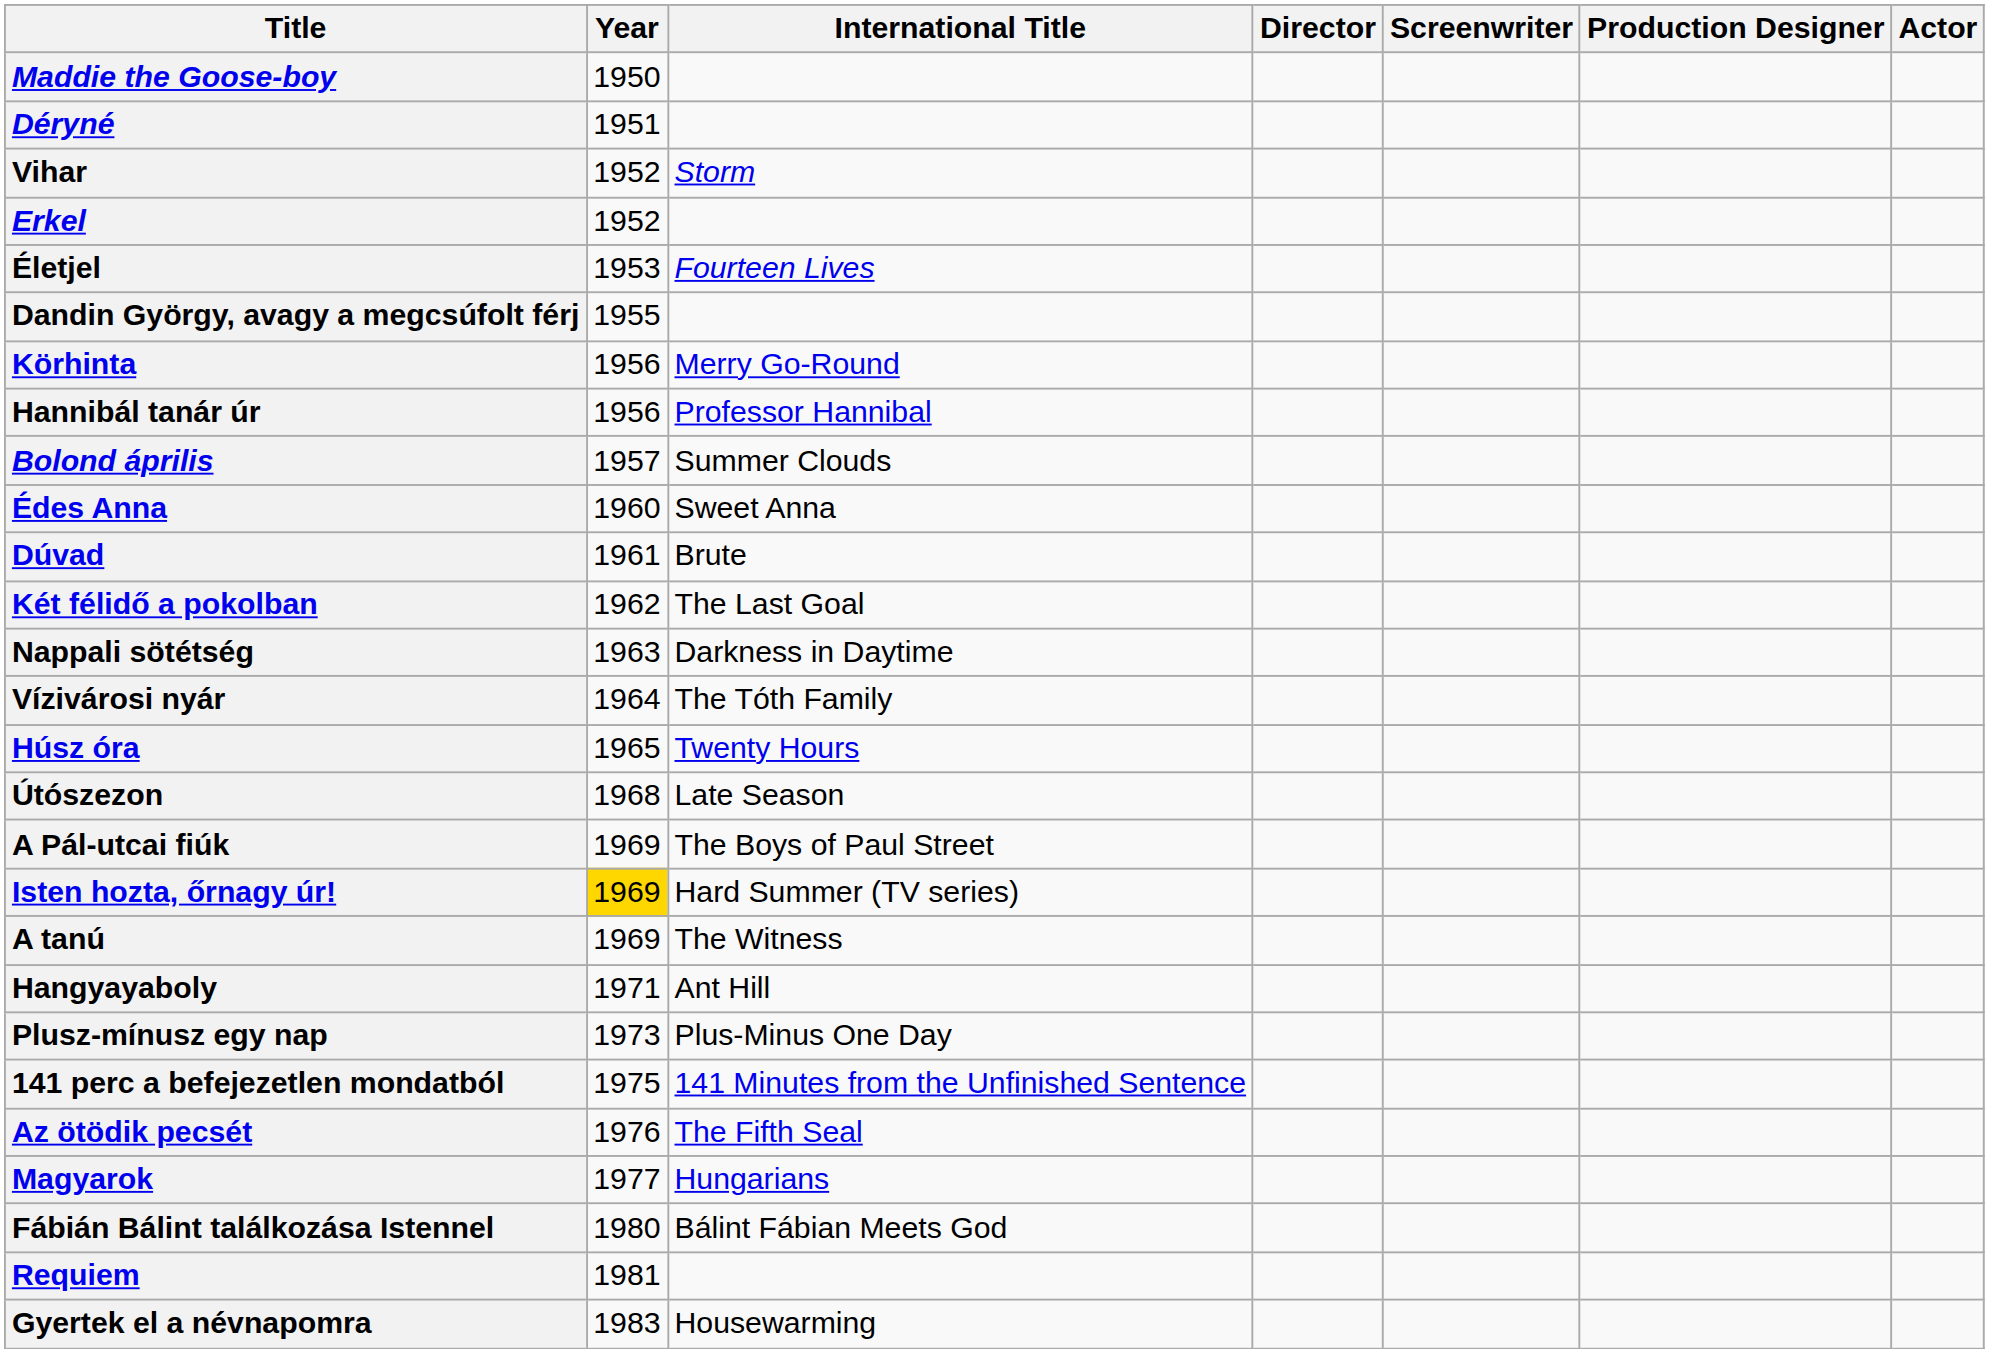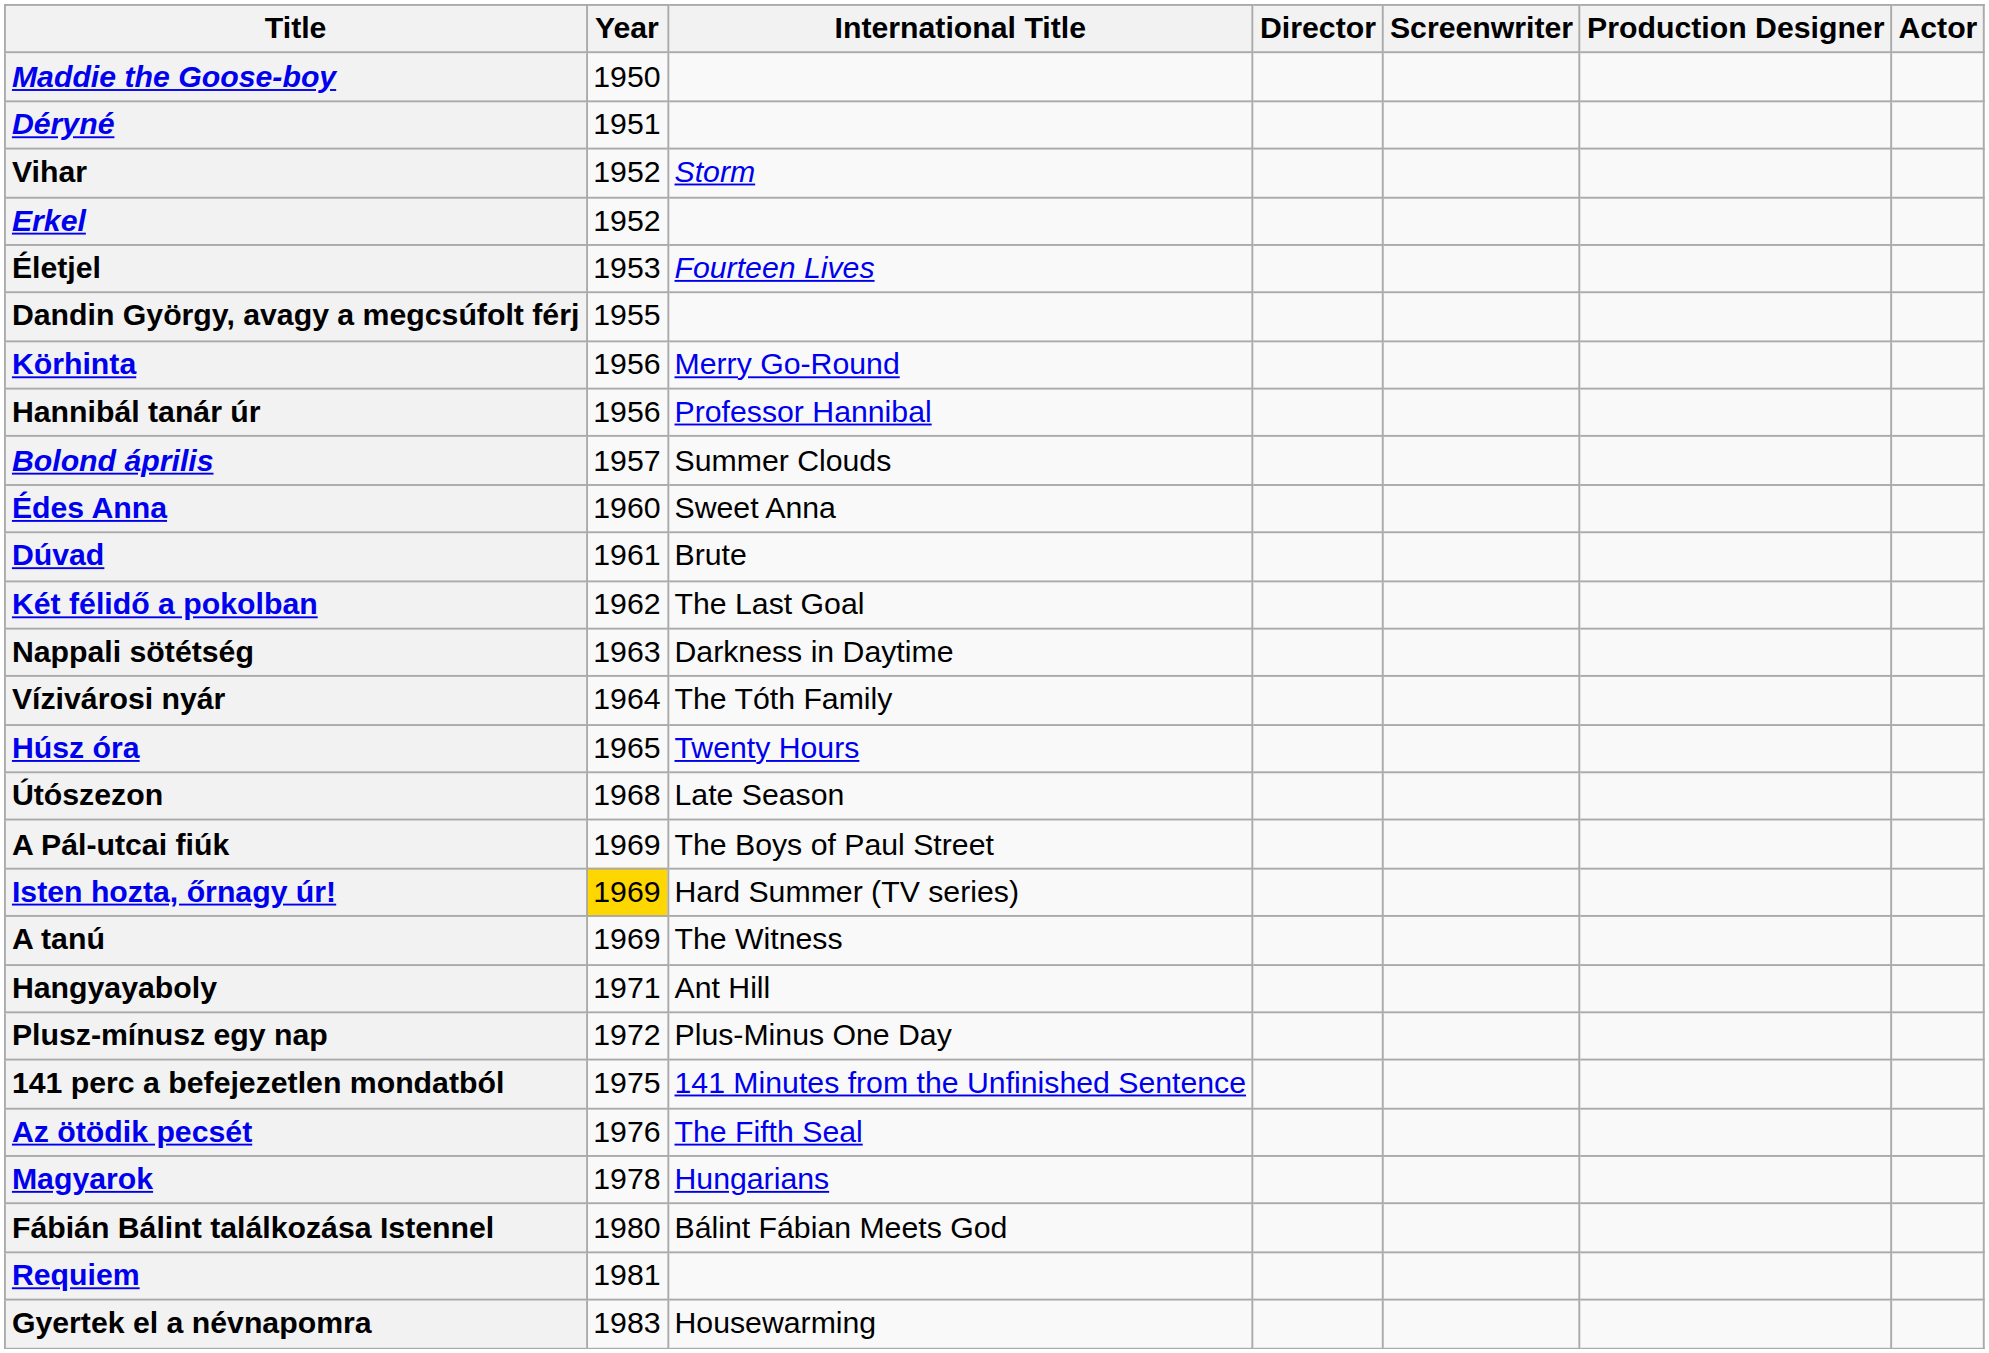 <table class="wikitable sortable plainrowheaders">
 <tr>
 <th scope="col">Title</th>
 <th scope="col">Year</th>
 <th scope="col">International Title</th>
 <th>Director</th>
 <th>Screenwriter</th>
 <th>Production Designer</th>
 <th>Actor</th>
 </tr>
 <tr>
 <th style="text-align:left;"><em><a href='#'>Maddie the Goose-boy</a></em></th>
 <td>1950</td>
 <td></td>
 <td></td>
 <td></td>
 <td></td>
 <td></td>
 </tr>
 <tr>
 <th style="text-align:left;"><em><a href='#'>Déryné</a></em></th>
 <td>1951</td>
 <td></td>
 <td></td>
 <td></td>
 <td></td>
 </tr>
 <tr>
 <th style="text-align:left;">Vihar</th>
 <td>1952</td>
 <td><em><a href='#'>Storm</a></em></td>
 <td></td>
 <td></td>
 <td></td>
 <td></td>
 </tr>
 <tr>
 <th style="text-align:left;"><em><a href='#'>Erkel</a></em></th>
 <td>1952</td>
 <td></td>
 <td></td>
 <td></td>
 <td></td>
 <td></td>
 </tr>
 <tr>
 <th style="text-align:left;">Életjel</th>
 <td>1953</td>
 <td><em><a href='#'>Fourteen Lives</a></em></td>
 <td></td>
 <td></td>
 <td></td>
 <td></td>
 </tr>
 <tr>
 <th style="text-align:left;">Dandin György, avagy a megcsúfolt férj</th>
 <td>1955</td>
 <td></td>
 <td></td>
 <td></td>
 <td></td>
 <td></td>
 </tr>
 <tr>
 <th style="text-align:left;"><a href='#'>Körhinta</a></th>
 <td>1956</td>
 <td><a href='#'>Merry Go-Round</a></td>
 <td></td>
 <td></td>
 <td></td>
 <td></td>
 </tr>
 <tr>
 <th style="text-align:left;">Hannibál tanár úr</th>
 <td>1956</td>
 <td><a href='#'>Professor Hannibal</a></td>
 <td></td>
 <td></td>
 <td></td>
 <td></td>
 </tr>
 <tr>
 <th style="text-align:left;"><em><a href='#'>Bolond április</a></em></th>
 <td>1957</td>
 <td>Summer Clouds</td>
 <td></td>
 <td></td>
 <td></td>
 <td></td>
 </tr>
 <tr>
 <th style="text-align:left;"><a href='#'>Édes Anna</a></th>
 <td>1960</td>
 <td>Sweet Anna</td>
 <td></td>
 <td></td>
 <td></td>
 <td></td>
 </tr>
 <tr>
 <th style="text-align:left;"><a href='#'>Dúvad</a></th>
 <td>1961</td>
 <td>Brute</td>
 <td></td>
 <td></td>
 <td></td>
 <td></td>
 </tr>
 <tr>
 <th style="text-align:left;"><a href='#'>Két félidő a pokolban</a></th>
 <td>1962</td>
 <td>The Last Goal</td>
 <td></td>
 <td></td>
 <td></td>
 <td></td>
 </tr>
 <tr>
 <th style="text-align:left;">Nappali sötétség</th>
 <td>1963</td>
 <td>Darkness in Daytime</td>
 <td></td>
 <td></td>
 <td></td>
 <td></td>
 </tr>
 <tr>
 <th style="text-align:left;">Vízivárosi nyár</th>
 <td>1964</td>
 <td>The Tóth Family</td>
 <td></td>
 <td></td>
 <td></td>
 <td></td>
 </tr>
 <tr>
 <th style="text-align:left;"><a href='#'>Húsz óra</a></th>
 <td>1965</td>
 <td><a href='#'>Twenty Hours</a></td>
 <td></td>
 <td></td>
 <td></td>
 <td></td>
 </tr>
 <tr>
 <th style="text-align:left;">Útószezon</th>
 <td>1968</td>
 <td>Late Season</td>
 <td></td>
 <td></td>
 <td></td>
 <td></td>
 </tr>
 <tr>
 <th style="text-align:left;">A Pál-utcai fiúk</th>
 <td>1969</td>
 <td>The Boys of Paul Street</td>
 <td></td>
 <td></td>
 <td></td>
 <td></td>
 </tr>
 <tr>
 <th style="text-align:left;"><a href='#'>Isten hozta, őrnagy úr!</a></th>
 <td style="background: gold;">1969</td>
 <td>Hard Summer (TV series)</td>
 <td></td>
 <td></td>
 <td></td>
 <td></td>
 </tr>
 <tr>
 <th style="text-align:left;">A tanú</th>
 <td>1969</td>
 <td>The Witness</td>
 <td></td>
 <td></td>
 <td></td>
 <td></td>
 </tr>
 <tr>
 <th style="text-align:left;">Hangyayaboly</th>
 <td>1971</td>
 <td>Ant Hill</td>
 <td></td>
 <td></td>
 <td></td>
 <td></td>
 </tr>
 <tr>
 <th style="text-align:left;">Plusz-mínusz egy nap</th>
-<td>1973</td>
+<td>1972</td>
 <td>Plus-Minus One Day</td>
 <td></td>
 <td></td>
 <td></td>
 <td></td>
 </tr>
 <tr>
 <th style="text-align:left;">141 perc a befejezetlen mondatból</th>
 <td>1975</td>
 <td><a href='#'>141 Minutes from the Unfinished Sentence</a></td>
 <td></td>
 <td></td>
 <td></td>
 <td></td>
 </tr>
 <tr>
 <th style="text-align:left;"><a href='#'>Az ötödik pecsét</a></th>
 <td>1976</td>
 <td><a href='#'>The Fifth Seal</a></td>
 <td></td>
 <td></td>
 <td></td>
 <td></td>
 </tr>
 <tr>
 <th style="text-align:left;"><a href='#'>Magyarok</a></th>
-<td>1977</td>
+<td>1978</td>
 <td><a href='#'>Hungarians</a></td>
 <td></td>
 <td></td>
 <td></td>
 <td></td>
 </tr>
 <tr>
 <th style="text-align:left;">Fábián Bálint találkozása Istennel</th>
 <td>1980</td>
 <td>Bálint Fábian Meets God</td>
 <td></td>
 <td></td>
 <td></td>
 <td></td>
 </tr>
 <tr>
 <th style="text-align:left;"><a href='#'>Requiem</a></th>
 <td>1981</td>
 <td></td>
 <td></td>
 <td></td>
 <td></td>
 <td></td>
 </tr>
 <tr>
 <th style="text-align:left;">Gyertek el a névnapomra</th>
 <td>1983</td>
 <td>Housewarming</td>
 <td></td>
 <td></td>
 <td></td>
 <td></td>
 </tr>
 </table>
